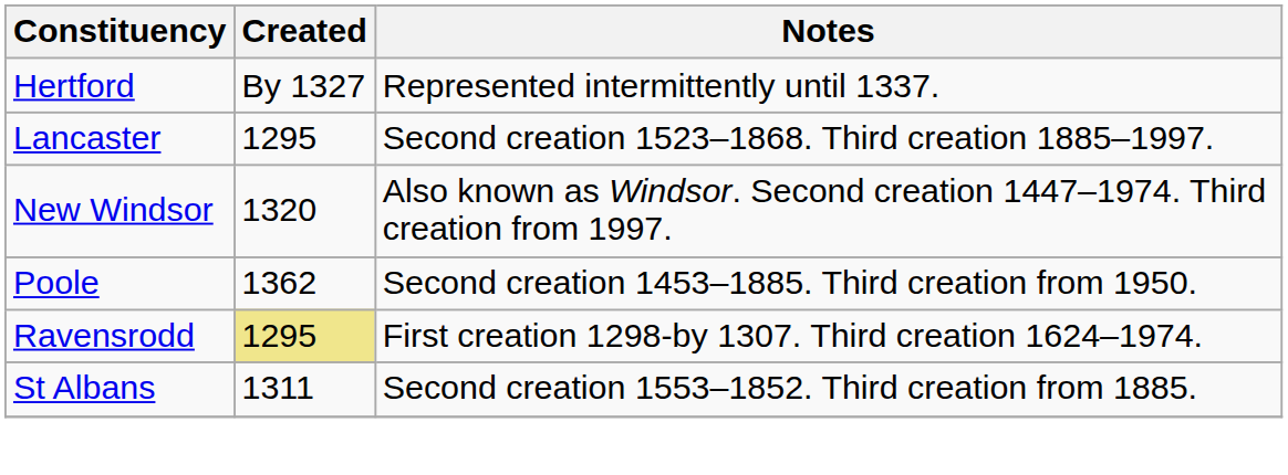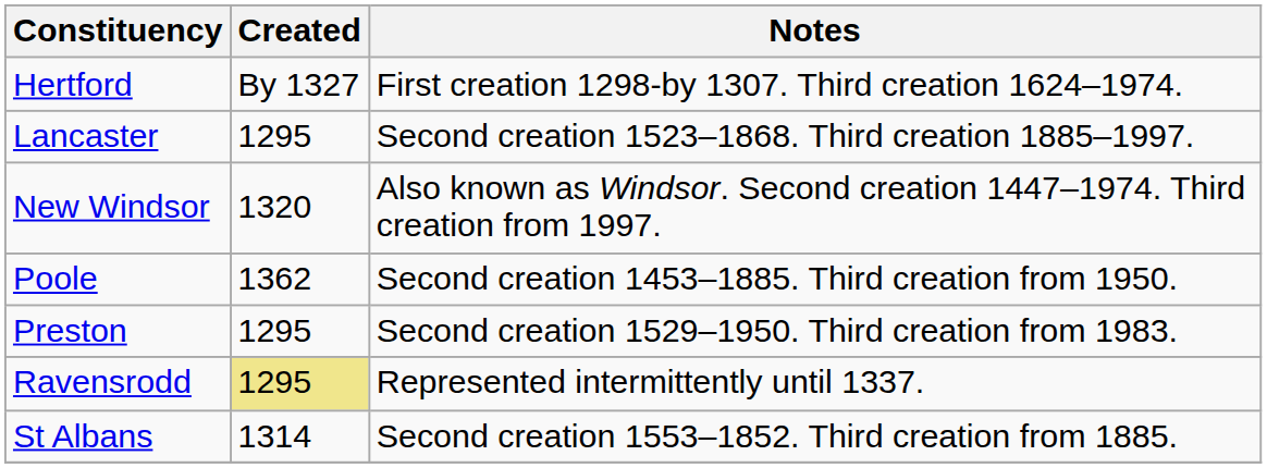 <table class="wikitable">
 <tr>
 <th>Constituency</th>
 <th>Created</th>
 <th>Notes</th>
 </tr>
 <tr>
 <td><a href='#'>Hertford</a></td>
 <td>By 1327</td>
-<td>Represented intermittently until 1337.</td>
+<td>First creation 1298-by 1307. Third creation 1624–1974.</td>
 </tr>
 <tr>
 <td><a href='#'>Lancaster</a></td>
 <td>1295</td>
 <td>Second creation 1523–1868. Third creation 1885–1997.</td>
 </tr>
 <tr>
 <td><a href='#'>New Windsor</a></td>
 <td>1320</td>
 <td>Also known as <em>Windsor</em>. Second creation 1447–1974. Third creation from 1997.</td>
 </tr>
 <tr>
 <td><a href='#'>Poole</a></td>
 <td>1362</td>
 <td>Second creation 1453–1885. Third creation from 1950.</td>
 </tr>
 <tr>
+<td><a href='#'>Preston</a></td>
+<td>1295</td>
+<td>Second creation 1529–1950. Third creation from 1983.</td>
+</tr>
+<tr>
 <td><a href='#'>Ravensrodd</a></td>
 <td style="background: khaki;">1295</td>
-<td>First creation 1298-by 1307. Third creation 1624–1974.</td>
+<td>Represented intermittently until 1337.</td>
 </tr>
 <tr>
 <td><a href='#'>St Albans</a></td>
-<td>1311</td>
+<td>1314</td>
 <td>Second creation 1553–1852. Third creation from 1885.</td>
 </tr>
 <tr>
 </tr>
 </table>
